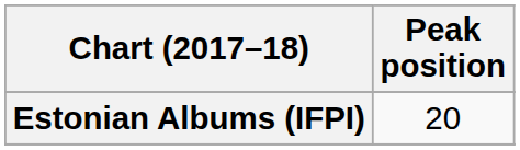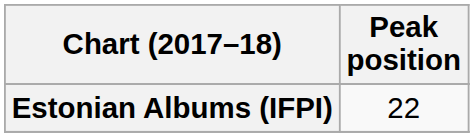 <table class="wikitable sortable plainrowheaders" style="text-align:center">
 <tr>
 <th scope="col">Chart (2017–18)</th>
 <th scope="col">Peak<br>position</th>
 </tr>
 <tr>
 </tr>
 <tr>
 </tr>
 <tr>
 <th scope="row">Estonian Albums (IFPI)</th>
-<td>20</td>
+<td>22</td>
 </tr>
 <tr>
 </tr>
 <tr>
 </tr>
 <tr>
 </tr>
 <tr>
 </tr>
 <tr>
 </tr>
 <tr>
 </tr>
 </table>
